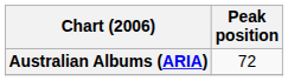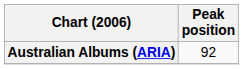 <table class="wikitable sortable plainrowheaders" style="text-align:center">
 <tr>
 <th scope="col">Chart (2006)</th>
 <th scope="col">Peak<br>position</th>
 </tr>
 <tr>
 <th scope="row">Australian Albums (<a href='#'>ARIA</a>)</th>
-<td>72</td>
+<td>92</td>
 </tr>
 <tr>
 </tr>
 <tr>
 </tr>
 <tr>
 </tr>
 </table>
